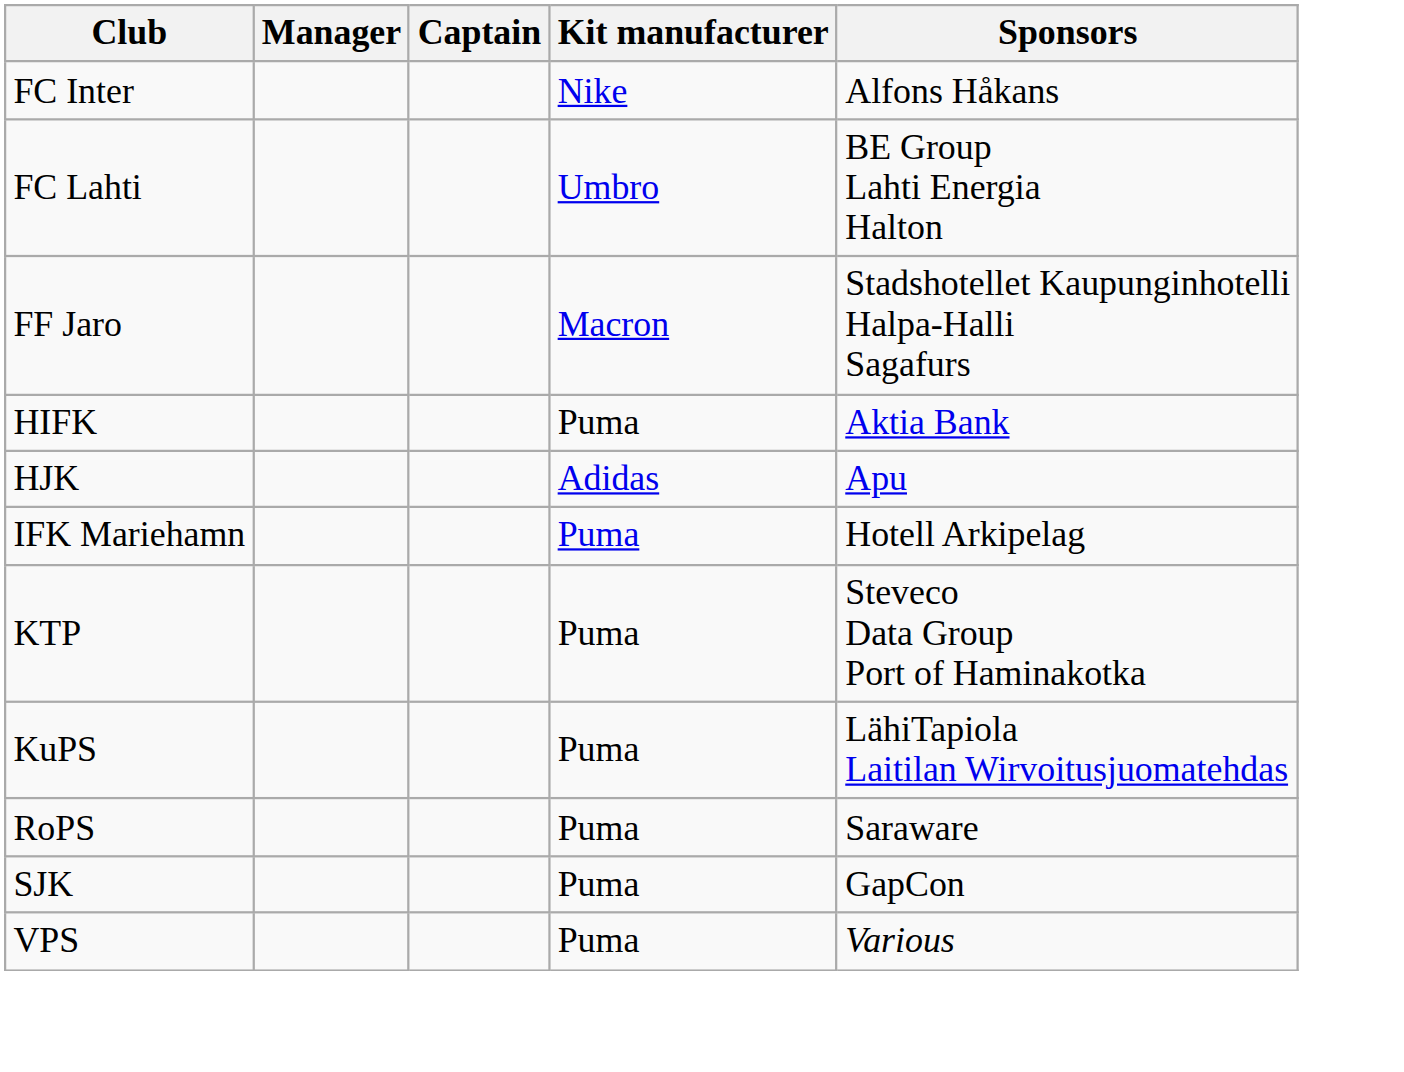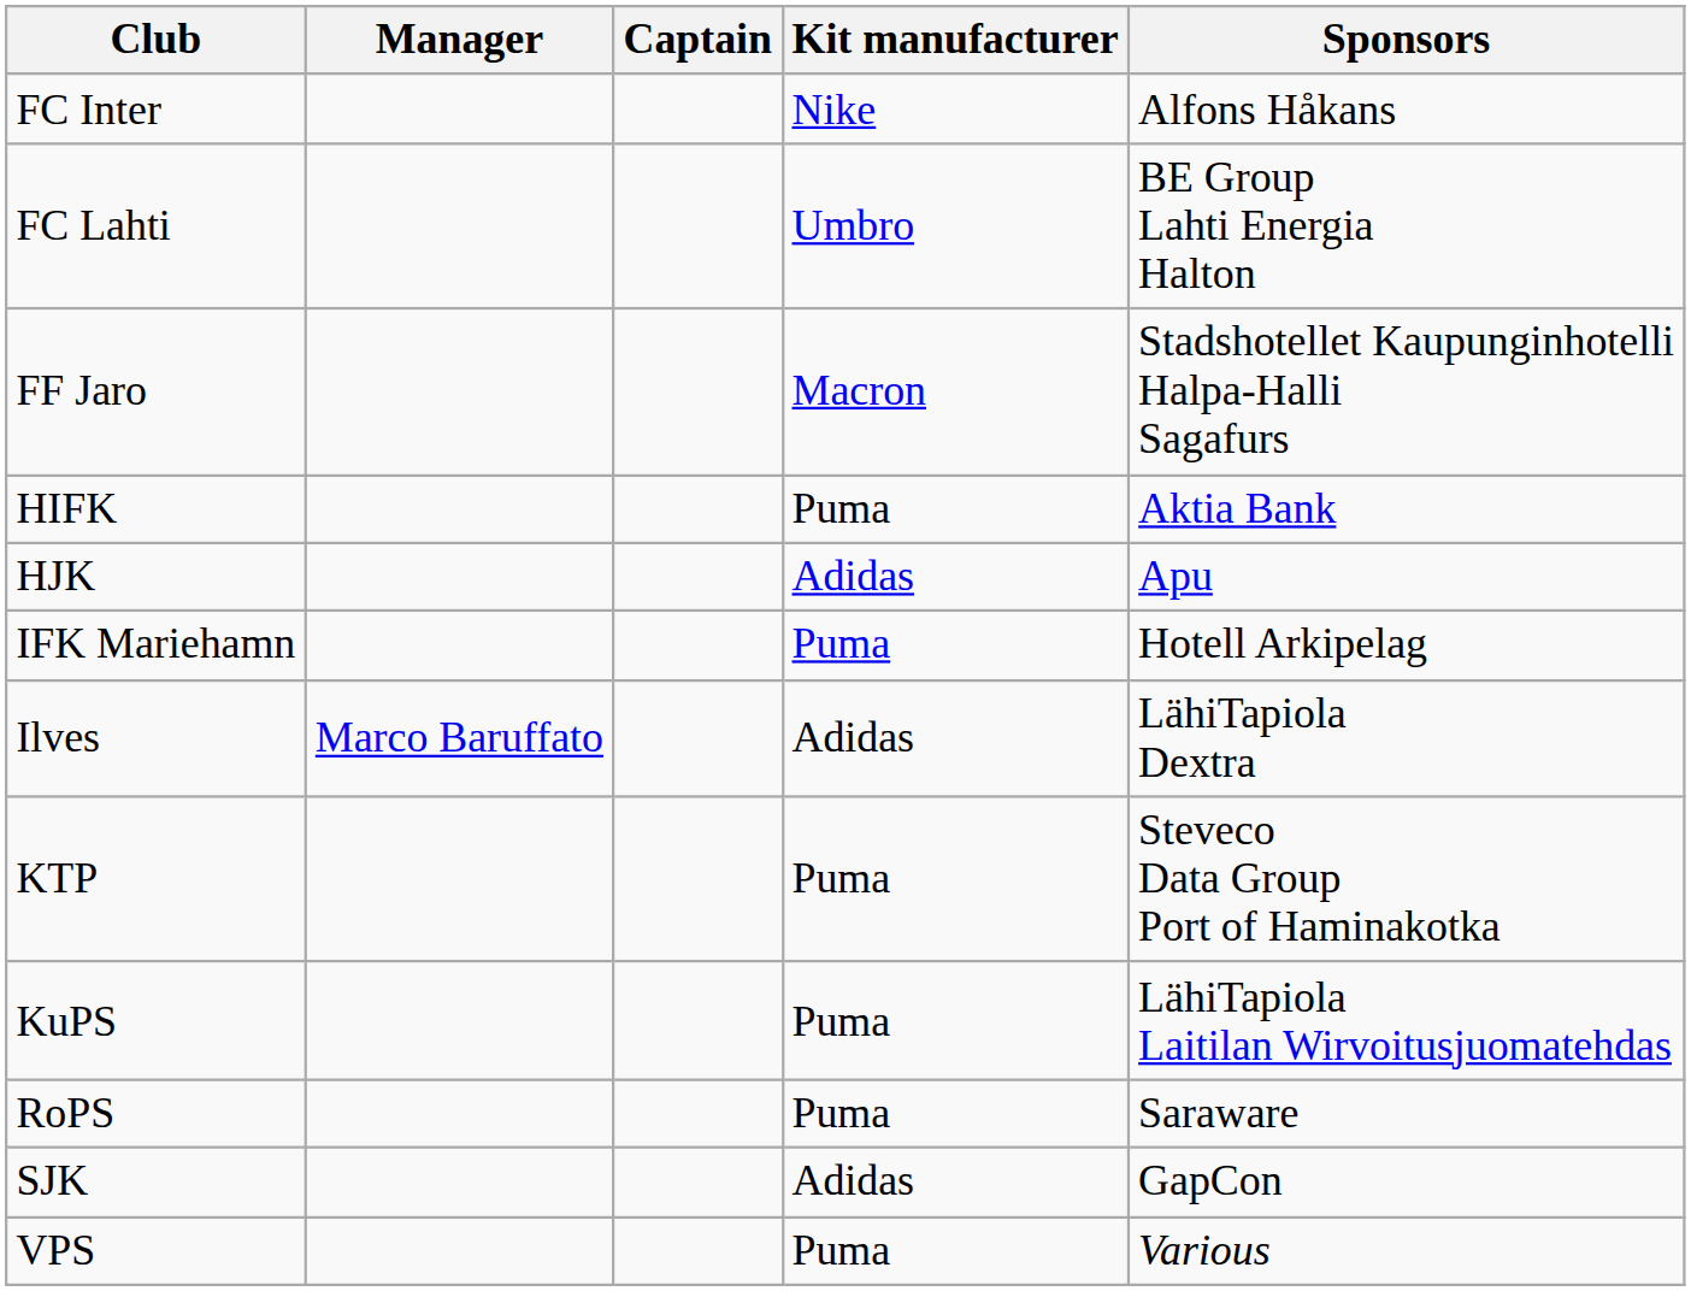 <table class="wikitable sortable">
 <tr>
 <th>Club</th>
 <th>Manager</th>
 <th>Captain</th>
 <th>Kit manufacturer</th>
 <th>Sponsors</th>
 </tr>
 <tr>
 <td>FC Inter</td>
 <td> </td>
 <td> </td>
 <td><a href='#'>Nike</a></td>
 <td>Alfons Håkans</td>
 </tr>
 <tr>
 <td>FC Lahti</td>
 <td> </td>
 <td> </td>
 <td><a href='#'>Umbro</a></td>
 <td>BE Group <br> Lahti Energia <br> Halton</td>
 </tr>
 <tr>
 <td>FF Jaro</td>
 <td> </td>
 <td> </td>
 <td><a href='#'>Macron</a></td>
 <td>Stadshotellet Kaupunginhotelli <br> Halpa-Halli <br> Sagafurs</td>
 </tr>
 <tr>
 <td>HIFK</td>
 <td> </td>
 <td> </td>
 <td Puma AG>Puma</td>
 <td><a href='#'>Aktia Bank</a></td>
 </tr>
 <tr>
 <td>HJK</td>
 <td> </td>
 <td> </td>
 <td><a href='#'>Adidas</a></td>
 <td><a href='#'>Apu</a></td>
 </tr>
 <tr>
 <td>IFK Mariehamn</td>
 <td> </td>
 <td> </td>
 <td><a href='#'>Puma</a></td>
 <td>Hotell Arkipelag</td>
 </tr>
 <tr>
+<td>Ilves</td>
+<td> <a href='#'>Marco Baruffato</a></td>
+<td> </td>
+<td>Adidas</td>
+<td>LähiTapiola <br> Dextra</td>
+</tr>
+<tr>
 <td>KTP</td>
 <td> </td>
 <td> </td>
 <td Puma AG>Puma</td>
 <td>Steveco <br> Data Group <br> Port of Haminakotka</td>
 </tr>
 <tr>
 <td>KuPS</td>
 <td> </td>
 <td> </td>
 <td>Puma</td>
 <td>LähiTapiola <br> <a href='#'>Laitilan Wirvoitusjuomatehdas</a></td>
 </tr>
 <tr>
 <td>RoPS</td>
 <td> </td>
 <td> </td>
 <td>Puma</td>
 <td>Saraware</td>
 </tr>
 <tr>
 <td>SJK</td>
 <td> </td>
 <td> </td>
-<td Puma AG>Puma</td>
+<td>Adidas</td>
 <td>GapCon</td>
 </tr>
 <tr>
 <td>VPS</td>
 <td> </td>
 <td> </td>
 <td>Puma</td>
 <td><em>Various</em></td>
 </tr>
 </table>
